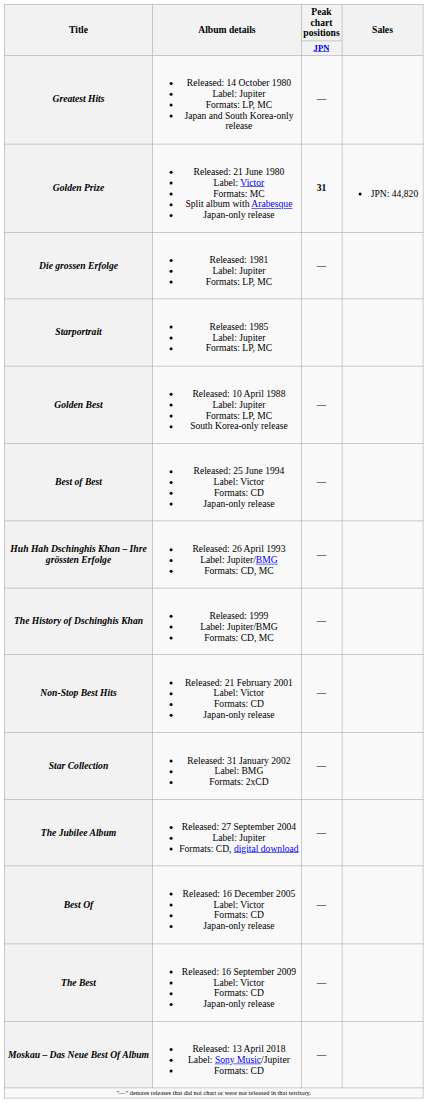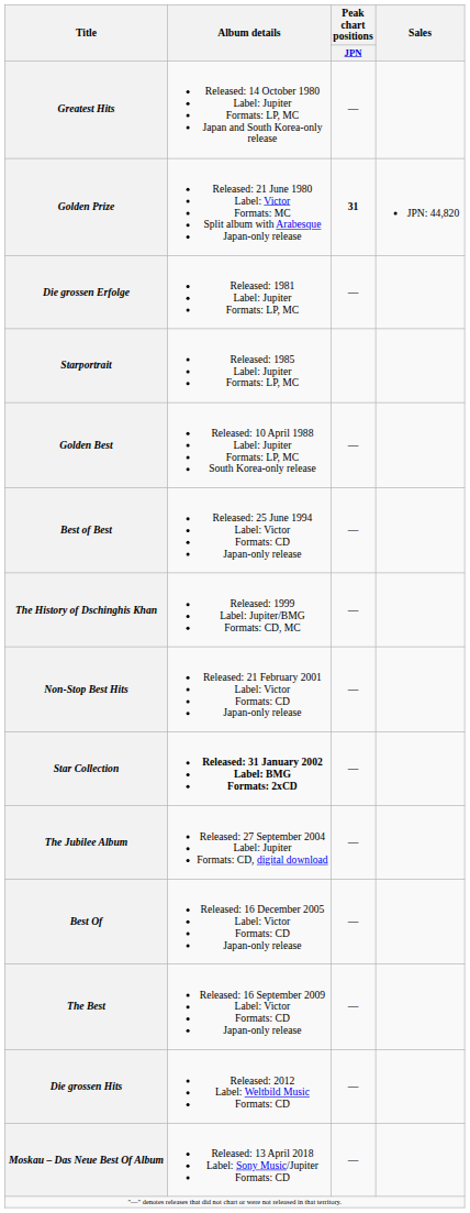 <table class="wikitable plainrowheaders" style="text-align:center;">
 <tr>
 <th rowspan="2" scope="col" style="width:15em;">Title</th>
 <th rowspan="2" scope="col" style="width:15em;">Album details</th>
 <th>Peak chart positions</th>
 <th rowspan="2" style="width:8em;">Sales</th>
 </tr>
 <tr>
 <th scope="col" style="width:2em;font-size:90%;"><a href='#'>JPN</a><br></th>
 </tr>
 <tr>
 <th scope="row"><em>Greatest Hits</em></th>
 <td><br><ul><li>Released: 14 October 1980</li><li>Label: Jupiter</li><li>Formats: LP, MC</li><li>Japan and South Korea-only release</li></ul></td>
 <td>—</td>
 <td></td>
 </tr>
 <tr>
 <th scope="row"><em>Golden Prize</em></th>
 <td><br><ul><li>Released: 21 June 1980</li><li>Label: <a href='#'>Victor</a></li><li>Formats: MC</li><li>Split album with <a href='#'>Arabesque</a></li><li>Japan-only release</li></ul></td>
 <td><strong>31</strong></td>
 <td><br><ul><li>JPN: 44,820</li></ul></td>
 </tr>
 <tr>
 <th scope="row"><em>Die grossen Erfolge</em></th>
 <td><br><ul><li>Released: 1981</li><li>Label: Jupiter</li><li>Formats: LP, MC</li></ul></td>
 <td>—</td>
 <td></td>
 </tr>
 <tr>
 <th scope="row"><em>Starportrait</em></th>
 <td><br><ul><li>Released: 1985</li><li>Label: Jupiter</li><li>Formats: LP, MC</li></ul></td>
 <td></td>
 <td></td>
 </tr>
 <tr>
 <th scope="row"><em>Golden Best</em></th>
 <td><br><ul><li>Released: 10 April 1988</li><li>Label: Jupiter</li><li>Formats: LP, MC</li><li>South Korea-only release</li></ul></td>
 <td>—</td>
 <td></td>
 </tr>
 <tr>
 <th scope="row"><em>Best of Best</em></th>
 <td><br><ul><li>Released: 25 June 1994</li><li>Label: Victor</li><li>Formats: CD</li><li>Japan-only release</li></ul></td>
 <td>—</td>
 <td></td>
 </tr>
 <tr>
-<th scope="row"><em>Huh Hah Dschinghis Khan – Ihre grössten Erfolge</em></th>
-<td><br><ul><li>Released: 26 April 1993</li><li>Label: Jupiter/<a href='#'>BMG</a></li><li>Formats: CD, MC</li></ul></td>
-<td>—</td>
-<td></td>
-</tr>
-<tr>
 <th scope="row"><em>The History of Dschinghis Khan</em></th>
 <td><br><ul><li>Released: 1999</li><li>Label: Jupiter/BMG</li><li>Formats: CD, MC</li></ul></td>
 <td>—</td>
 <td></td>
 </tr>
 <tr>
 <th scope="row"><em>Non-Stop Best Hits</em></th>
 <td><br><ul><li>Released: 21 February 2001</li><li>Label: Victor</li><li>Formats: CD</li><li>Japan-only release</li></ul></td>
 <td>—</td>
 <td></td>
 </tr>
 <tr>
 <th scope="row"><em>Star Collection</em></th>
-<td><br><ul><li>Released: 31 January 2002</li><li>Label: BMG</li><li>Formats: 2xCD</li></ul></td>
+<td><strong><br><ul><li>Released: 31 January 2002</li><li>Label: BMG</li><li>Formats: 2xCD</li></ul></strong></td>
 <td>—</td>
 <td></td>
 </tr>
 <tr>
 <th scope="row"><em>The Jubilee Album</em></th>
 <td><br><ul><li>Released: 27 September 2004</li><li>Label: Jupiter</li><li>Formats: CD, <a href='#'>digital download</a></li></ul></td>
 <td>—</td>
 <td></td>
 </tr>
 <tr>
 <th scope="row"><em>Best Of</em></th>
 <td><br><ul><li>Released: 16 December 2005</li><li>Label: Victor</li><li>Formats: CD</li><li>Japan-only release</li></ul></td>
 <td>—</td>
 <td></td>
 </tr>
 <tr>
 <th scope="row"><em>The Best</em></th>
 <td><br><ul><li>Released: 16 September 2009</li><li>Label: Victor</li><li>Formats: CD</li><li>Japan-only release</li></ul></td>
 <td>—</td>
 <td></td>
 </tr>
 <tr>
+<th scope="row"><em>Die grossen Hits</em></th>
+<td><br><ul><li>Released: 2012</li><li>Label: <a href='#'>Weltbild Music</a></li><li>Formats: CD</li></ul></td>
+<td>—</td>
+<td></td>
+</tr>
+<tr>
 <th scope="row"><em>Moskau – Das Neue Best Of Album</em></th>
 <td><br><ul><li>Released: 13 April 2018</li><li>Label: <a href='#'>Sony Music</a>/Jupiter</li><li>Formats: CD</li></ul></td>
 <td>—</td>
 <td></td>
 </tr>
 <tr>
 <td colspan="4" style="font-size:8pt">"—" denotes releases that did not chart or were not released in that territory.</td>
 </tr>
 </table>
